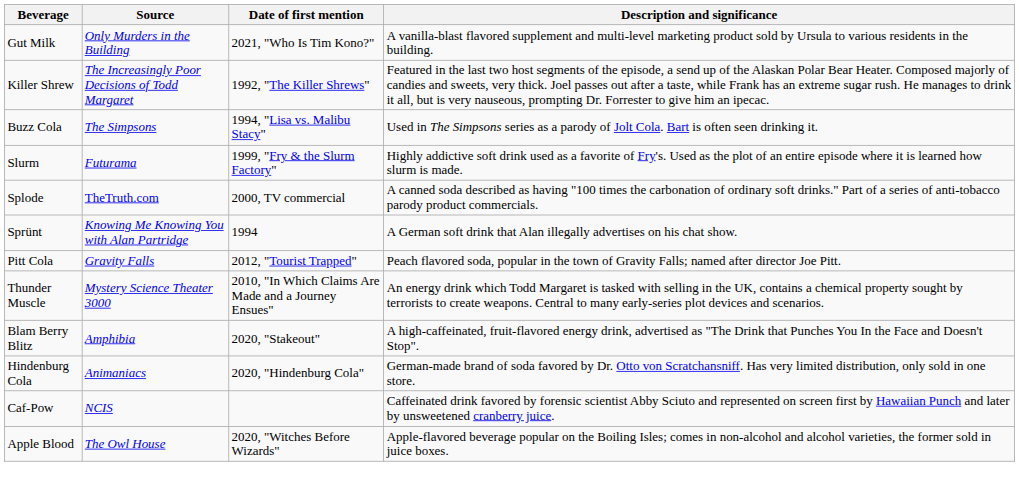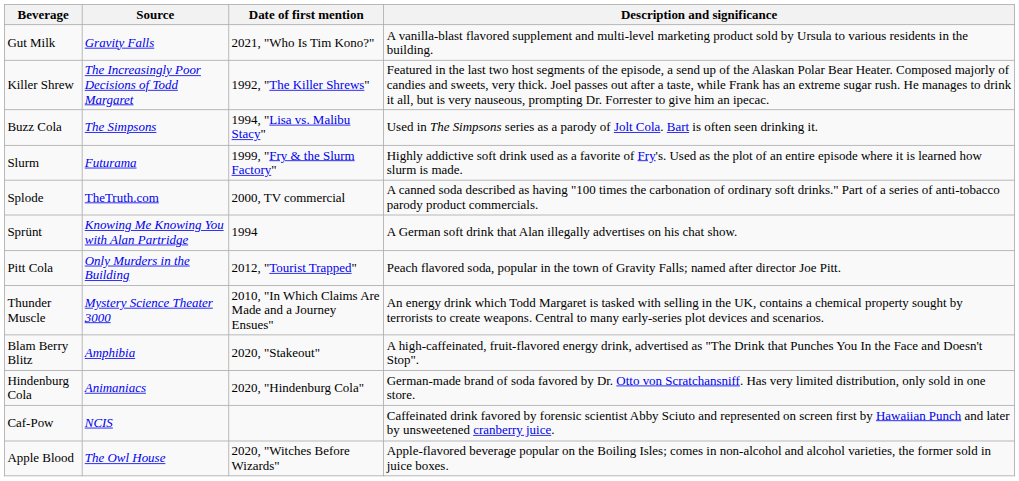 <table class="wikitable">
 <tr>
 <th>Beverage</th>
 <th>Source</th>
 <th>Date of first mention</th>
 <th>Description and significance</th>
 </tr>
 <tr>
 <td>Gut Milk</td>
-<td><em><a href='#'>Only Murders in the Building</a></em></td>
+<td><em><a href='#'>Gravity Falls</a></em></td>
 <td>2021, "Who Is Tim Kono?"</td>
 <td>A vanilla-blast flavored supplement and multi-level marketing product sold by Ursula to various residents in the building.</td>
 </tr>
 <tr>
 <td>Killer Shrew</td>
 <td><em><a href='#'>The Increasingly Poor Decisions of Todd Margaret</a></em></td>
 <td>1992, "<a href='#'>The Killer Shrews</a>"</td>
 <td>Featured in the last two host segments of the episode, a send up of the Alaskan Polar Bear Heater. Composed majorly of candies and sweets, very thick. Joel passes out after a taste, while Frank has an extreme sugar rush. He manages to drink it all, but is very nauseous, prompting Dr. Forrester to give him an ipecac.</td>
 </tr>
 <tr>
 <td>Buzz Cola</td>
 <td><em><a href='#'>The Simpsons</a></em></td>
 <td>1994, "<a href='#'>Lisa vs. Malibu Stacy</a>"</td>
 <td>Used in <em>The Simpsons</em> series as a parody of <a href='#'>Jolt Cola</a>. <a href='#'>Bart</a> is often seen drinking it.</td>
 </tr>
 <tr>
 <td>Slurm</td>
 <td><em><a href='#'>Futurama</a></em></td>
 <td>1999, "<a href='#'>Fry & the Slurm Factory</a>"</td>
 <td>Highly addictive soft drink used as a favorite of <a href='#'>Fry</a>'s. Used as the plot of an entire episode where it is learned how slurm is made.</td>
 </tr>
 <tr>
 <td>Splode</td>
 <td><a href='#'>TheTruth.com</a></td>
 <td>2000, TV commercial</td>
 <td>A canned soda described as having "100 times the carbonation of ordinary soft drinks." Part of a series of anti-tobacco parody product commercials.</td>
 </tr>
 <tr>
 <td>Sprünt</td>
 <td><em><a href='#'>Knowing Me Knowing You with Alan Partridge</a></em></td>
 <td>1994</td>
 <td>A German soft drink that Alan illegally advertises on his chat show.</td>
 </tr>
 <tr>
 <td>Pitt Cola</td>
-<td><em><a href='#'>Gravity Falls</a></em></td>
+<td><em><a href='#'>Only Murders in the Building</a></em></td>
 <td>2012, "<a href='#'>Tourist Trapped</a>"</td>
 <td>Peach flavored soda, popular in the town of Gravity Falls; named after director Joe Pitt.</td>
 </tr>
 <tr>
 <td>Thunder Muscle</td>
 <td><em><a href='#'>Mystery Science Theater 3000</a></em></td>
 <td>2010, "In Which Claims Are Made and a Journey Ensues"</td>
 <td>An energy drink which Todd Margaret is tasked with selling in the UK, contains a chemical property sought by terrorists to create weapons. Central to many early-series plot devices and scenarios.</td>
 </tr>
 <tr>
 <td>Blam Berry Blitz</td>
 <td><em><a href='#'>Amphibia</a></em></td>
 <td>2020, "Stakeout"</td>
 <td>A high-caffeinated, fruit-flavored energy drink, advertised as "The Drink that Punches You In the Face and Doesn't Stop".</td>
 </tr>
 <tr>
 <td>Hindenburg Cola</td>
 <td><em><a href='#'>Animaniacs</a></em></td>
 <td>2020, "Hindenburg Cola"</td>
 <td>German-made brand of soda favored by Dr. <a href='#'>Otto von Scratchansniff</a>. Has very limited distribution, only sold in one store.</td>
 </tr>
 <tr>
 <td>Caf-Pow</td>
 <td><em><a href='#'>NCIS</a></em></td>
 <td></td>
 <td>Caffeinated drink favored by forensic scientist Abby Sciuto and represented on screen first by <a href='#'>Hawaiian Punch</a> and later by unsweetened <a href='#'>cranberry juice</a>.</td>
 </tr>
 <tr>
 <td>Apple Blood</td>
 <td><em><a href='#'>The Owl House</a></em></td>
 <td>2020, "Witches Before Wizards"</td>
 <td>Apple-flavored beverage popular on the Boiling Isles; comes in non-alcohol and alcohol varieties, the former sold in juice boxes.</td>
 </tr>
 </table>
